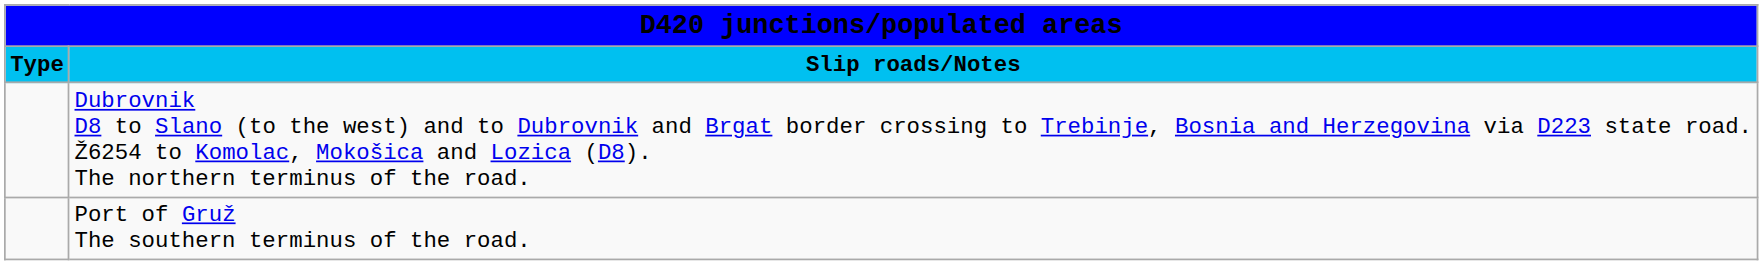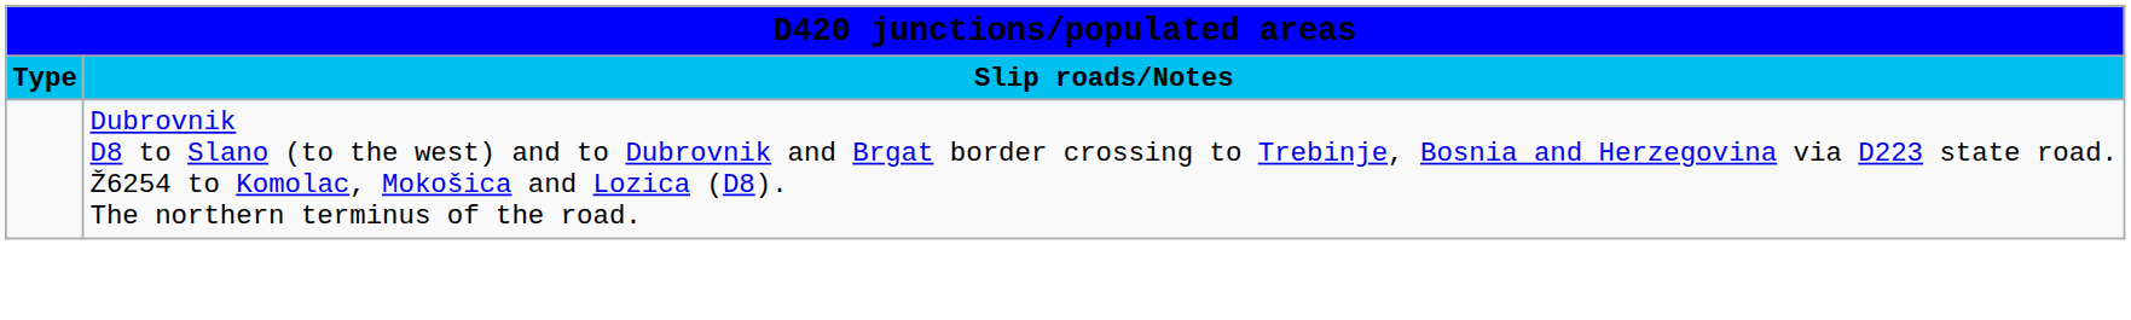 <table class="wikitable">
 <tr>
 <td colspan=2 bgcolor=blue align=center style=margin-top:15><span><big><strong>D420 junctions/populated areas</strong></big></span></td>
 </tr>
 <tr>
 <td align=center bgcolor=00c0f0><strong>Type</strong></td>
 <td align=center bgcolor=00c0f0><strong>Slip roads/Notes</strong></td>
 </tr>
 <tr>
 <td></td>
 <td><a href='#'>Dubrovnik</a><br> <a href='#'>D8</a> to <a href='#'>Slano</a> (to the west) and to <a href='#'>Dubrovnik</a> and <a href='#'>Brgat</a> border crossing to <a href='#'>Trebinje</a>, <a href='#'>Bosnia and Herzegovina</a> via <a href='#'>D223</a> state road.<br>Ž6254 to <a href='#'>Komolac</a>, <a href='#'>Mokošica</a> and <a href='#'>Lozica</a> (<a href='#'>D8</a>).<br>The northern terminus of the road.</td>
 </tr>
-<tr>
-<td></td>
-<td>Port of <a href='#'>Gruž</a><br>The southern terminus of the road.</td>
-</tr>
 </table>
